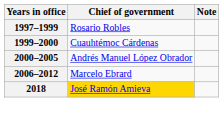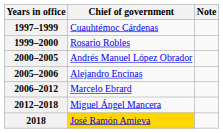 <table class="wikitable">
 <tr>
 <th>Years in office</th>
 <th>Chief of government</th>
 <th>Note</th>
 </tr>
 <tr>
 <th>1997–1999</th>
-<td><a href='#'>Rosario Robles</a></td>
+<td><a href='#'>Cuauhtémoc Cárdenas</a></td>
 <td></td>
 </tr>
 <tr>
 <th>1999–2000</th>
-<td><a href='#'>Cuauhtémoc Cárdenas</a></td>
+<td><a href='#'>Rosario Robles</a></td>
 <td></td>
 </tr>
 <tr>
 <th>2000–2005</th>
 <td><a href='#'>Andrés Manuel López Obrador</a></td>
 <td></td>
 </tr>
 <tr>
+<th>2005–2006</th>
+<td><a href='#'>Alejandro Encinas</a></td>
+<td></td>
+</tr>
+<tr>
 <th>2006–2012</th>
 <td><a href='#'>Marcelo Ebrard</a></td>
+<td></td>
+</tr>
+<tr>
+<th>2012–2018</th>
+<td><a href='#'>Miguel Ángel Mancera</a></td>
 <td></td>
 </tr>
 <tr>
 <th>2018</th>
 <td style="background: gold;"><a href='#'>José Ramón Amieva</a></td>
 <td></td>
 </tr>
 </table>
